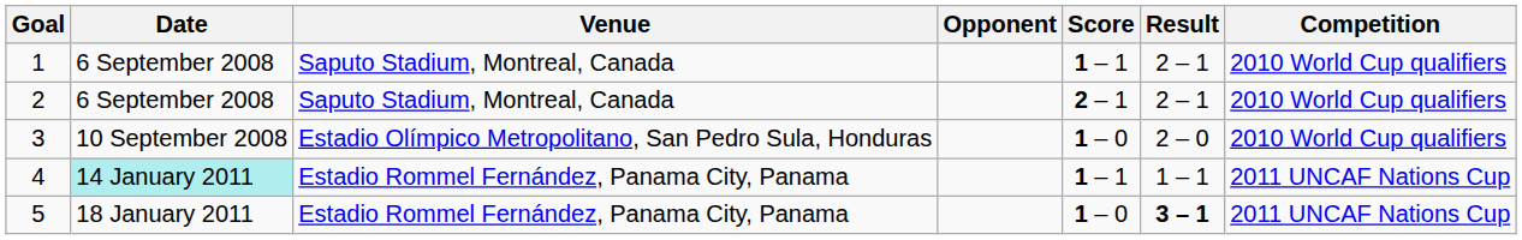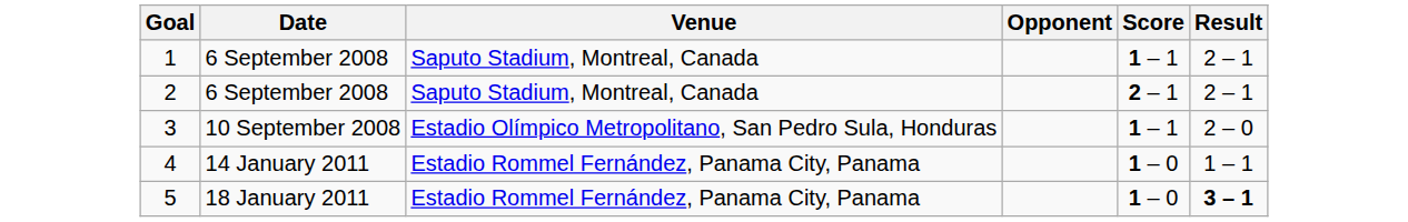 <table class="wikitable"  style="margin:auto; text-align:left;">
 <tr>
 <th>Goal</th>
 <th>Date</th>
 <th>Venue</th>
 <th>Opponent</th>
 <th>Score</th>
 <th>Result</th>
-<th>Competition</th>
 </tr>
 <tr>
 <td align=center>1</td>
 <td>6 September 2008</td>
 <td><a href='#'>Saputo Stadium</a>, Montreal, Canada</td>
 <td></td>
 <td align=center><strong>1</strong> – 1</td>
 <td align=center>2 – 1</td>
-<td><a href='#'>2010 World Cup qualifiers</a></td>
 </tr>
 <tr>
 <td align=center>2</td>
 <td>6 September 2008</td>
 <td><a href='#'>Saputo Stadium</a>, Montreal, Canada</td>
 <td></td>
 <td align=center><strong>2</strong> – 1</td>
 <td align=center>2 – 1</td>
-<td><a href='#'>2010 World Cup qualifiers</a></td>
 </tr>
 <tr>
 <td align=center>3</td>
 <td>10 September 2008</td>
 <td><a href='#'>Estadio Olímpico Metropolitano</a>, San Pedro Sula, Honduras</td>
 <td></td>
-<td align=center><strong>1</strong> – 0</td>
+<td align=center><strong>1</strong> – 1</td>
 <td align=center>2 – 0</td>
-<td><a href='#'>2010 World Cup qualifiers</a></td>
 </tr>
 <tr>
 <td align=center>4</td>
-<td style="background: paleturquoise;">14 January 2011</td>
+<td>14 January 2011</td>
 <td><a href='#'>Estadio Rommel Fernández</a>, Panama City, Panama</td>
 <td></td>
-<td align=center><strong>1</strong> – 1</td>
+<td align=center><strong>1</strong> – 0</td>
 <td align=center>1 – 1</td>
-<td><a href='#'>2011 UNCAF Nations Cup</a></td>
 </tr>
 <tr>
 <td align=center>5</td>
 <td>18 January 2011</td>
 <td><a href='#'>Estadio Rommel Fernández</a>, Panama City, Panama</td>
 <td></td>
 <td align=center><strong>1</strong> – 0</td>
 <td align=center><strong>3 – 1</strong></td>
-<td><a href='#'>2011 UNCAF Nations Cup</a></td>
 </tr>
 </table>
